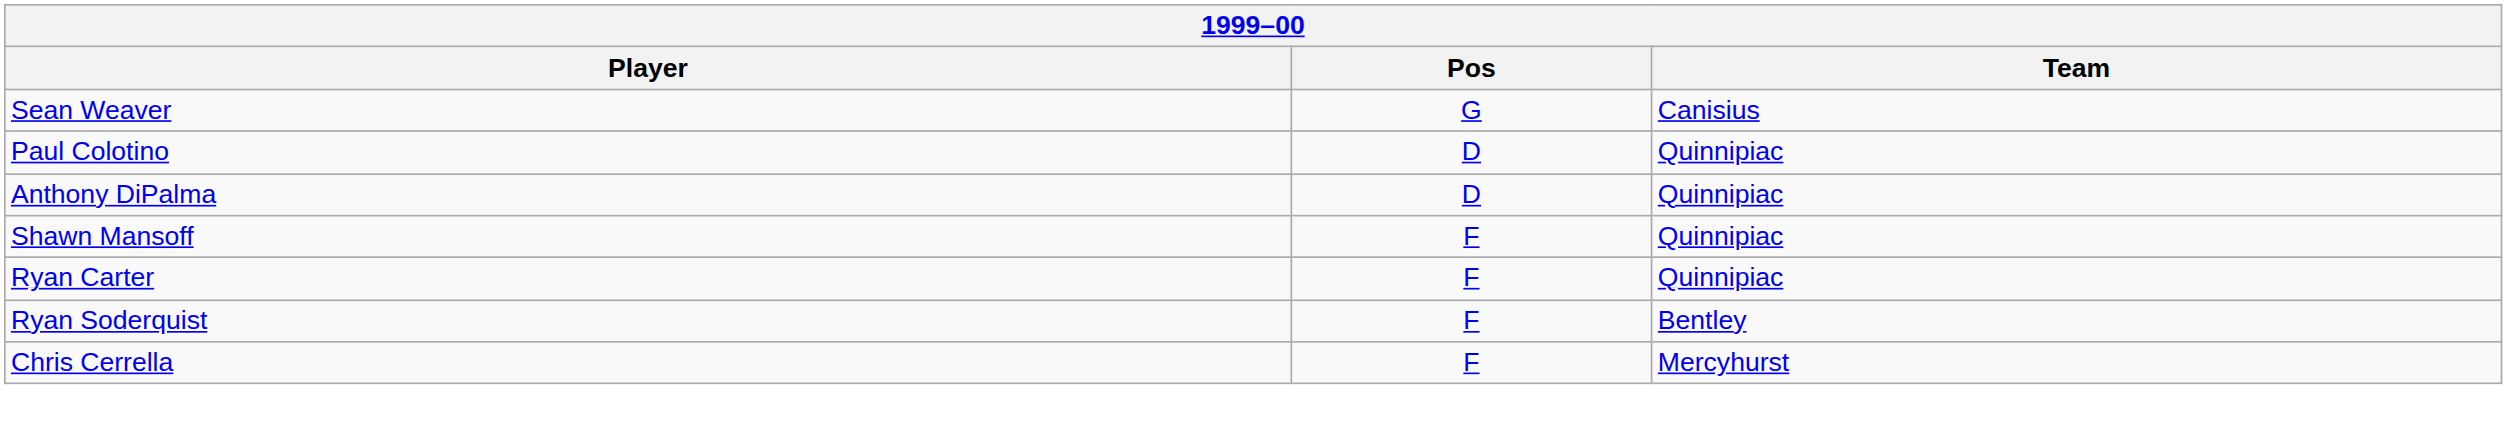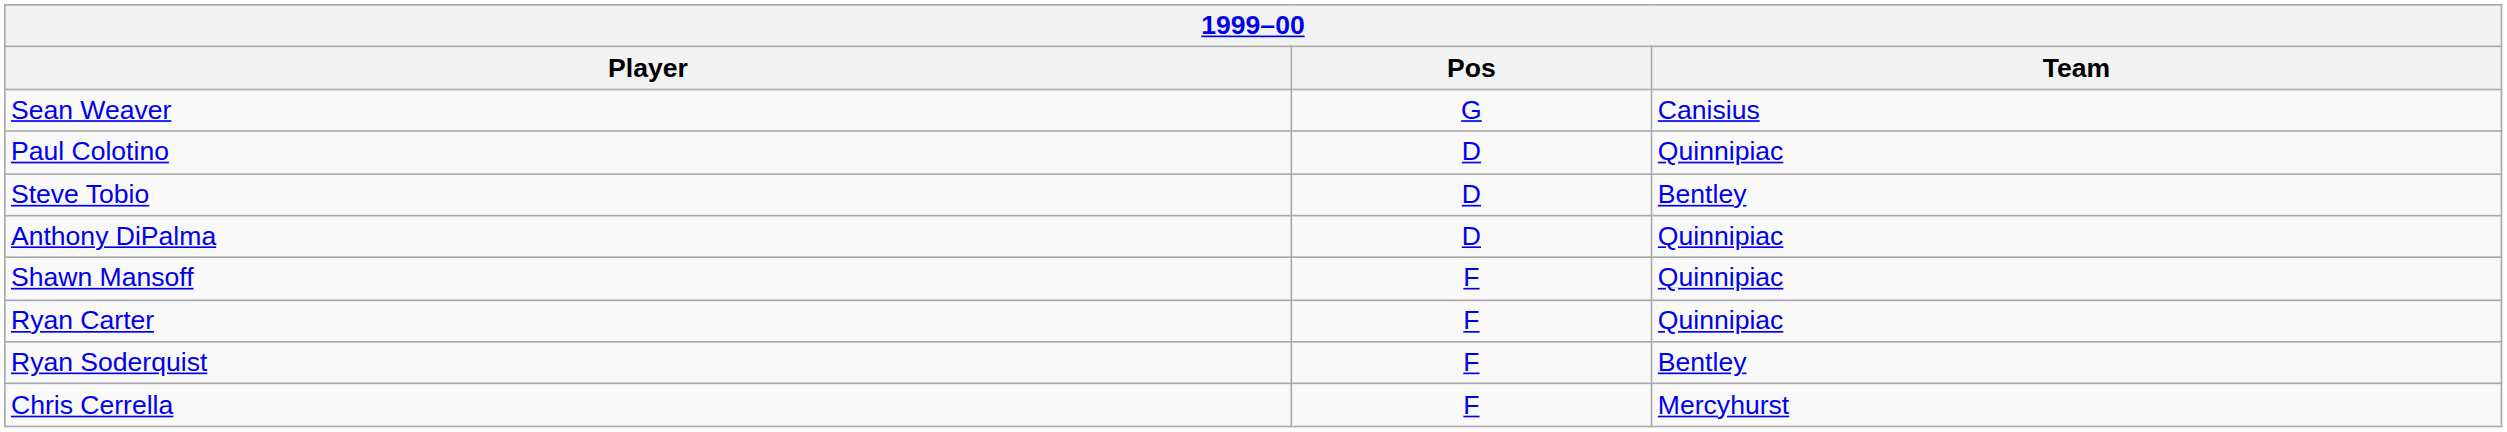 <table class="wikitable" width=95%>
 <tr>
 <th colspan=3><a href='#'>1999–00</a></th>
 </tr>
 <tr>
 <th>Player</th>
 <th>Pos</th>
 <th>Team</th>
 </tr>
 <tr>
 <td><a href='#'>Sean Weaver</a></td>
 <td style="text-align:center;"><a href='#'>G</a></td>
 <td><a href='#'>Canisius</a></td>
 </tr>
 <tr>
 <td><a href='#'>Paul Colotino</a></td>
 <td style="text-align:center;"><a href='#'>D</a></td>
 <td><a href='#'>Quinnipiac</a></td>
+</tr>
+<tr>
+<td><a href='#'>Steve Tobio</a></td>
+<td style="text-align:center;"><a href='#'>D</a></td>
+<td><a href='#'>Bentley</a></td>
 </tr>
 <tr>
 <td><a href='#'>Anthony DiPalma</a></td>
 <td style="text-align:center;"><a href='#'>D</a></td>
 <td><a href='#'>Quinnipiac</a></td>
 </tr>
 <tr>
 <td><a href='#'>Shawn Mansoff</a></td>
 <td style="text-align:center;"><a href='#'>F</a></td>
 <td><a href='#'>Quinnipiac</a></td>
 </tr>
 <tr>
 <td><a href='#'>Ryan Carter</a></td>
 <td style="text-align:center;"><a href='#'>F</a></td>
 <td><a href='#'>Quinnipiac</a></td>
 </tr>
 <tr>
 <td><a href='#'>Ryan Soderquist</a></td>
 <td style="text-align:center;"><a href='#'>F</a></td>
 <td><a href='#'>Bentley</a></td>
 </tr>
 <tr>
 <td><a href='#'>Chris Cerrella</a></td>
 <td style="text-align:center;"><a href='#'>F</a></td>
 <td><a href='#'>Mercyhurst</a></td>
 </tr>
 </table>
